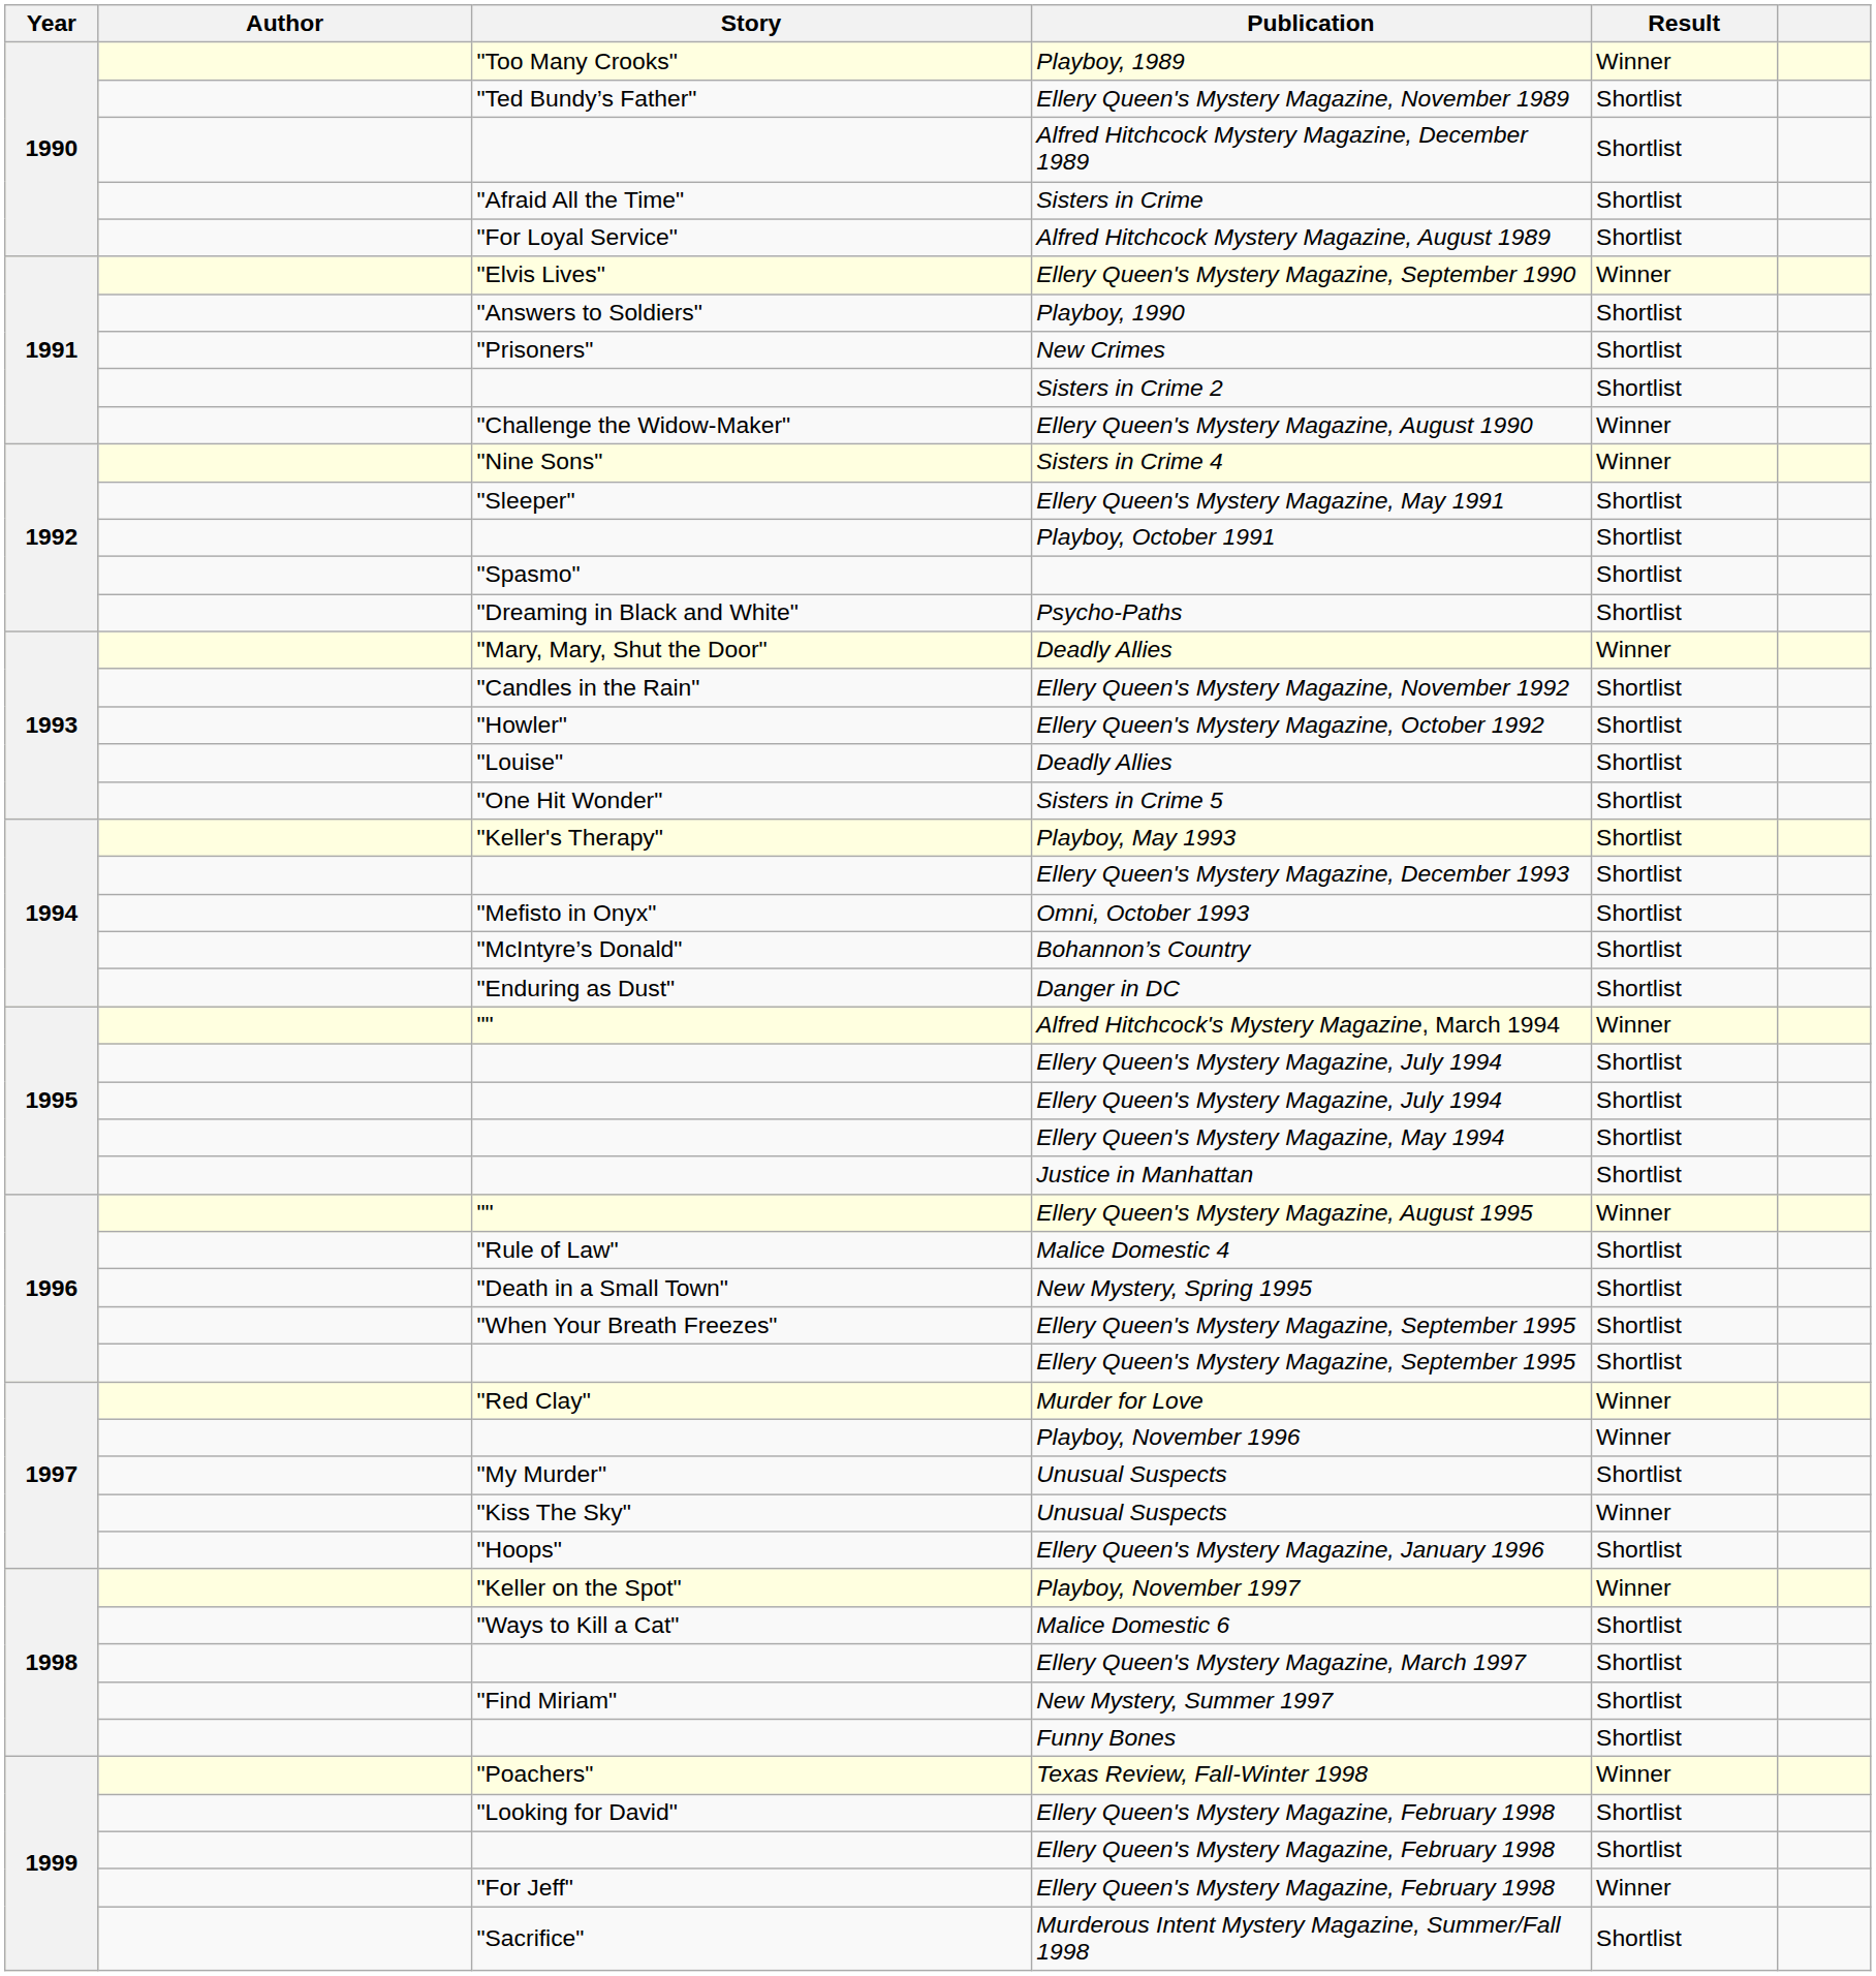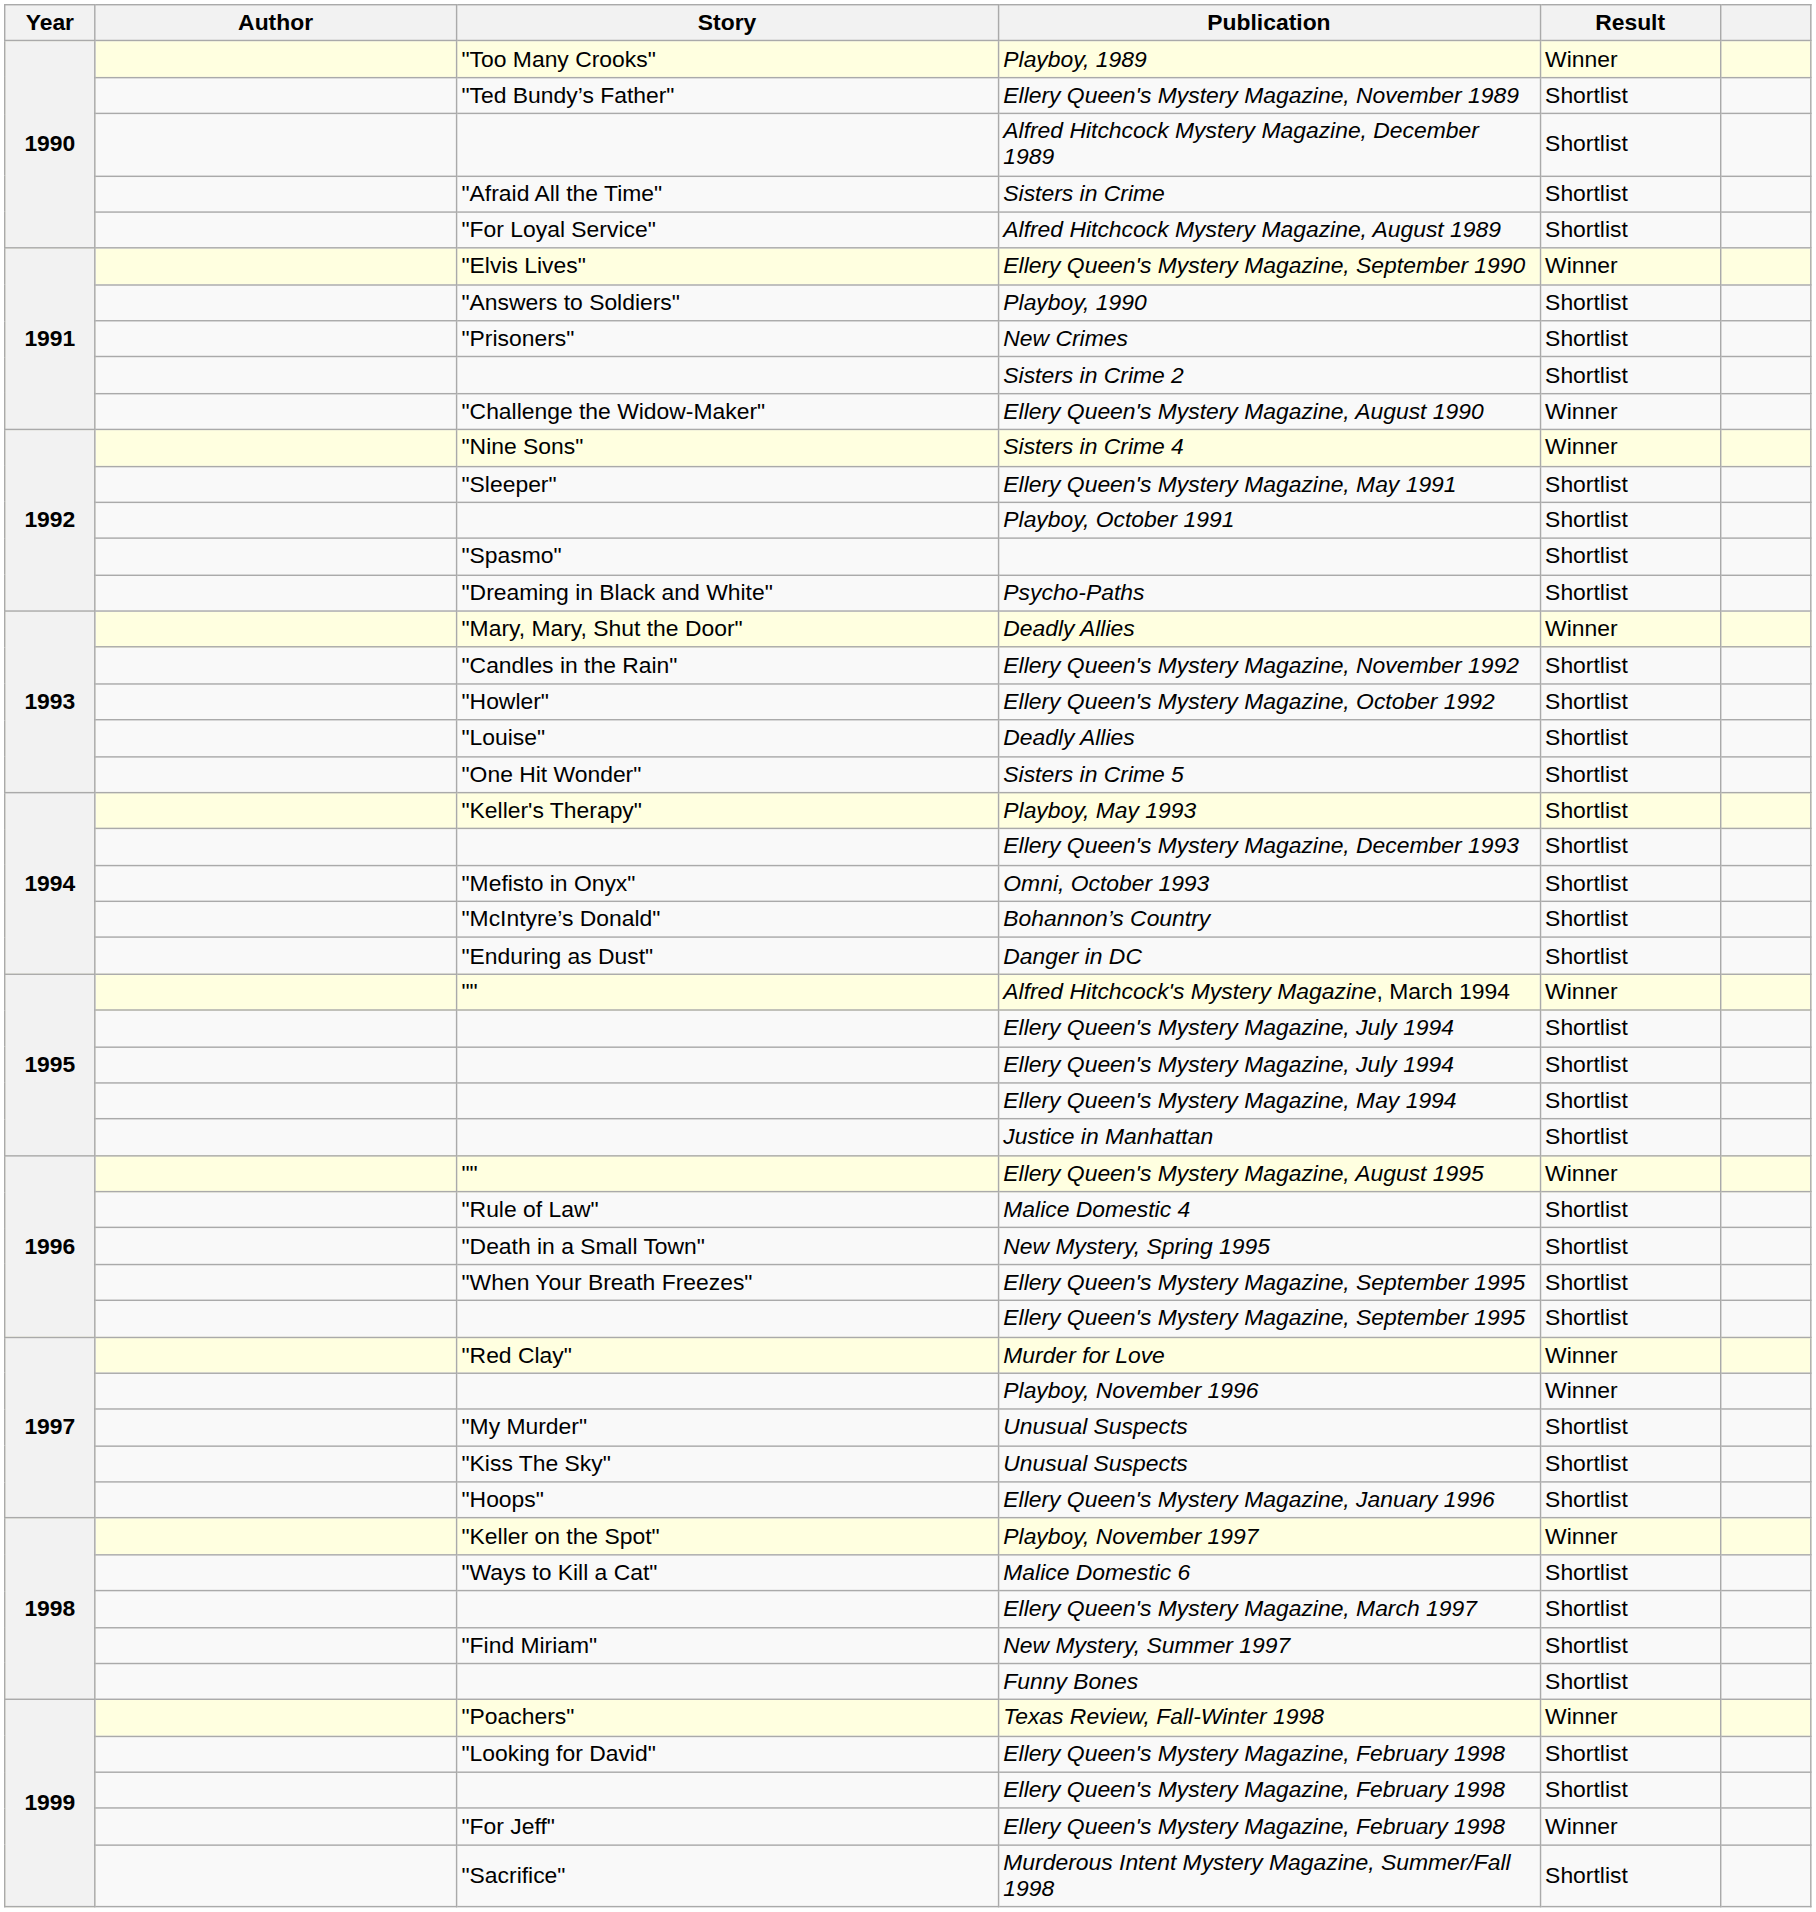 <table class="wikitable sortable mw-collapsible" style="width:100%">
 <tr>
 <th scope="col" width="5%">Year</th>
 <th scope="col" width="20%">Author</th>
 <th scope="col" width="30%">Story</th>
 <th scope="col" width="30%">Publication</th>
 <th scope="col" width="10%">Result</th>
 <th scope="col" width="5%"></th>
 </tr>
 <tr style="background:lightyellow;">
 <th rowspan="5">1990</th>
 <td></td>
 <td>"Too Many Crooks"</td>
 <td><em>Playboy, 1989</em></td>
 <td>Winner</td>
 <td></td>
 </tr>
 <tr>
 <td></td>
 <td>"Ted Bundy’s Father"</td>
 <td><em>Ellery Queen's Mystery Magazine, November 1989</em></td>
 <td>Shortlist</td>
 <td></td>
 </tr>
 <tr>
 <td></td>
 <td></td>
 <td><em>Alfred Hitchcock Mystery Magazine, December 1989</em></td>
 <td>Shortlist</td>
 <td></td>
 </tr>
 <tr>
 <td></td>
 <td>"Afraid All the Time"</td>
 <td><em>Sisters in Crime</em></td>
 <td>Shortlist</td>
 <td></td>
 </tr>
 <tr>
 <td></td>
 <td>"For Loyal Service"</td>
 <td><em>Alfred Hitchcock Mystery Magazine, August 1989</em></td>
 <td>Shortlist</td>
 <td></td>
 </tr>
 <tr style="background:lightyellow;">
 <th rowspan="5">1991</th>
 <td></td>
 <td>"Elvis Lives"</td>
 <td><em>Ellery Queen's Mystery Magazine, September 1990</em></td>
 <td>Winner</td>
 <td></td>
 </tr>
 <tr>
 <td></td>
 <td>"Answers to Soldiers"</td>
 <td><em>Playboy, 1990</em></td>
 <td>Shortlist</td>
 <td></td>
 </tr>
 <tr>
 <td></td>
 <td>"Prisoners"</td>
 <td><em>New Crimes</em></td>
 <td>Shortlist</td>
 <td></td>
 </tr>
 <tr>
 <td></td>
 <td></td>
 <td><em>Sisters in Crime 2</em></td>
 <td>Shortlist</td>
 <td></td>
 </tr>
 <tr>
 <td></td>
 <td>"Challenge the Widow-Maker"</td>
 <td><em>Ellery Queen's Mystery Magazine, August 1990</em></td>
 <td>Winner</td>
 <td></td>
 </tr>
 <tr style="background:lightyellow;">
 <th rowspan="5">1992</th>
 <td></td>
 <td>"Nine Sons"</td>
 <td><em>Sisters in Crime 4</em></td>
 <td>Winner</td>
 <td></td>
 </tr>
 <tr>
 <td></td>
 <td>"Sleeper"</td>
 <td><em>Ellery Queen's Mystery Magazine, May 1991</em></td>
 <td>Shortlist</td>
 <td></td>
 </tr>
 <tr>
 <td></td>
 <td></td>
 <td><em>Playboy, October 1991</em></td>
 <td>Shortlist</td>
 <td></td>
 </tr>
 <tr>
 <td></td>
 <td>"Spasmo"</td>
 <td></td>
 <td>Shortlist</td>
 <td></td>
 </tr>
 <tr>
 <td></td>
 <td>"Dreaming in Black and White"</td>
 <td><em>Psycho-Paths</em></td>
 <td>Shortlist</td>
 <td></td>
 </tr>
 <tr style="background:lightyellow;">
 <th rowspan="5">1993</th>
 <td></td>
 <td>"Mary, Mary, Shut the Door"</td>
 <td><em>Deadly Allies</em></td>
 <td>Winner</td>
 <td></td>
 </tr>
 <tr>
 <td></td>
 <td>"Candles in the Rain"</td>
 <td><em>Ellery Queen's Mystery Magazine, November 1992</em></td>
 <td>Shortlist</td>
 <td></td>
 </tr>
 <tr>
 <td></td>
 <td>"Howler"</td>
 <td><em>Ellery Queen's Mystery Magazine, October 1992</em></td>
 <td>Shortlist</td>
 <td></td>
 </tr>
 <tr>
 <td></td>
 <td>"Louise"</td>
 <td><em>Deadly Allies</em></td>
 <td>Shortlist</td>
 <td></td>
 </tr>
 <tr>
 <td></td>
 <td>"One Hit Wonder"</td>
 <td><em>Sisters in Crime 5</em></td>
 <td>Shortlist</td>
 <td></td>
 </tr>
 <tr style="background:lightyellow;">
 <th rowspan="5">1994</th>
 <td></td>
 <td>"Keller's Therapy"</td>
 <td><em>Playboy, May 1993</em></td>
 <td>Shortlist</td>
 <td></td>
 </tr>
 <tr>
 <td></td>
 <td></td>
 <td><em>Ellery Queen's Mystery Magazine, December 1993</em></td>
 <td>Shortlist</td>
 <td></td>
 </tr>
 <tr>
 <td></td>
 <td>"Mefisto in Onyx"</td>
 <td><em>Omni, October 1993</em></td>
 <td>Shortlist</td>
 <td></td>
 </tr>
 <tr>
 <td></td>
 <td>"McIntyre’s Donald"</td>
 <td><em>Bohannon’s Country</em></td>
 <td>Shortlist</td>
 <td></td>
 </tr>
 <tr>
 <td></td>
 <td>"Enduring as Dust"</td>
 <td><em>Danger in DC</em></td>
 <td>Shortlist</td>
 <td></td>
 </tr>
 <tr style="background:lightyellow;">
 <th rowspan="5">1995</th>
 <td></td>
 <td>""</td>
 <td><em>Alfred Hitchcock's Mystery Magazine</em>, March 1994</td>
 <td>Winner</td>
 <td></td>
 </tr>
 <tr>
 <td></td>
 <td></td>
 <td><em>Ellery Queen's Mystery Magazine, July 1994</em></td>
 <td>Shortlist</td>
 <td></td>
 </tr>
 <tr>
 <td></td>
 <td></td>
 <td><em>Ellery Queen's Mystery Magazine, July 1994</em></td>
 <td>Shortlist</td>
 <td></td>
 </tr>
 <tr>
 <td></td>
 <td></td>
 <td><em>Ellery Queen's Mystery Magazine, May 1994</em></td>
 <td>Shortlist</td>
 <td></td>
 </tr>
 <tr>
 <td></td>
 <td></td>
 <td><em>Justice in Manhattan</em></td>
 <td>Shortlist</td>
 <td></td>
 </tr>
 <tr style="background:lightyellow;">
 <th rowspan="5">1996</th>
 <td></td>
 <td>""</td>
 <td><em>Ellery Queen's Mystery Magazine, August 1995</em></td>
 <td>Winner</td>
 <td></td>
 </tr>
 <tr>
 <td></td>
 <td>"Rule of Law"</td>
 <td><em>Malice Domestic 4</em></td>
 <td>Shortlist</td>
 <td></td>
 </tr>
 <tr>
 <td></td>
 <td>"Death in a Small Town"</td>
 <td><em>New Mystery, Spring 1995</em></td>
 <td>Shortlist</td>
 <td></td>
 </tr>
 <tr>
 <td></td>
 <td>"When Your Breath Freezes"</td>
 <td><em>Ellery Queen's Mystery Magazine, September 1995</em></td>
 <td>Shortlist</td>
 <td></td>
 </tr>
 <tr>
 <td></td>
 <td></td>
 <td><em>Ellery Queen's Mystery Magazine, September 1995</em></td>
 <td>Shortlist</td>
 <td></td>
 </tr>
 <tr style="background:lightyellow;">
 <th rowspan="5">1997</th>
 <td></td>
 <td>"Red Clay"</td>
 <td><em>Murder for Love</em></td>
 <td>Winner</td>
 <td></td>
 </tr>
 <tr>
 <td></td>
 <td></td>
 <td><em>Playboy, November 1996</em></td>
 <td>Winner</td>
 <td></td>
 </tr>
 <tr>
 <td></td>
 <td>"My Murder"</td>
 <td><em>Unusual Suspects</em></td>
 <td>Shortlist</td>
 <td></td>
 </tr>
 <tr>
 <td></td>
 <td>"Kiss The Sky"</td>
 <td><em>Unusual Suspects</em></td>
-<td>Winner</td>
+<td>Shortlist</td>
 <td></td>
 </tr>
 <tr>
 <td></td>
 <td>"Hoops"</td>
 <td><em>Ellery Queen's Mystery Magazine, January 1996</em></td>
 <td>Shortlist</td>
 <td></td>
 </tr>
 <tr style="background:lightyellow;">
 <th rowspan="5">1998</th>
 <td></td>
 <td>"Keller on the Spot"</td>
 <td><em>Playboy, November 1997</em></td>
 <td>Winner</td>
 <td></td>
 </tr>
 <tr>
 <td></td>
 <td>"Ways to Kill a Cat"</td>
 <td><em>Malice Domestic 6</em></td>
 <td>Shortlist</td>
 <td></td>
 </tr>
 <tr>
 <td></td>
 <td></td>
 <td><em>Ellery Queen's Mystery Magazine, March 1997</em></td>
 <td>Shortlist</td>
 <td></td>
 </tr>
 <tr>
 <td></td>
 <td>"Find Miriam"</td>
 <td><em>New Mystery, Summer 1997</em></td>
 <td>Shortlist</td>
 <td></td>
 </tr>
 <tr>
 <td></td>
 <td></td>
 <td><em>Funny Bones</em></td>
 <td>Shortlist</td>
 <td></td>
 </tr>
 <tr style="background:lightyellow;">
 <th rowspan="5">1999</th>
 <td></td>
 <td>"Poachers"</td>
 <td><em>Texas Review, Fall-Winter 1998</em></td>
 <td>Winner</td>
 <td></td>
 </tr>
 <tr>
 <td></td>
 <td>"Looking for David"</td>
 <td><em>Ellery Queen's Mystery Magazine, February 1998</em></td>
 <td>Shortlist</td>
 <td></td>
 </tr>
 <tr>
 <td></td>
 <td></td>
 <td><em>Ellery Queen's Mystery Magazine, February 1998</em></td>
 <td>Shortlist</td>
 <td></td>
 </tr>
 <tr>
 <td></td>
 <td>"For Jeff"</td>
 <td><em>Ellery Queen's Mystery Magazine, February 1998</em></td>
 <td>Winner</td>
 <td></td>
 </tr>
 <tr>
 <td></td>
 <td>"Sacrifice"</td>
 <td><em>Murderous Intent Mystery Magazine, Summer/Fall 1998</em></td>
 <td>Shortlist</td>
 <td></td>
 </tr>
 </table>
